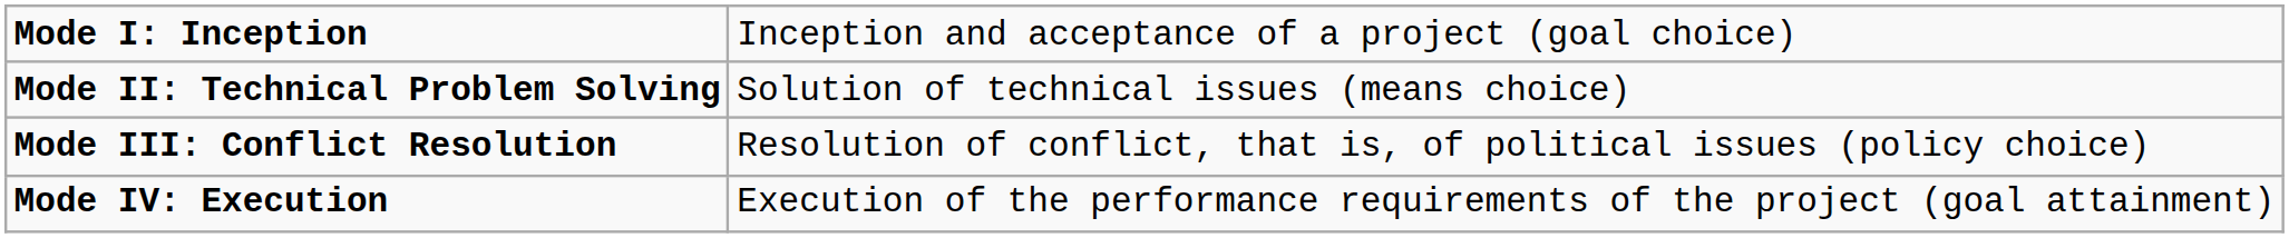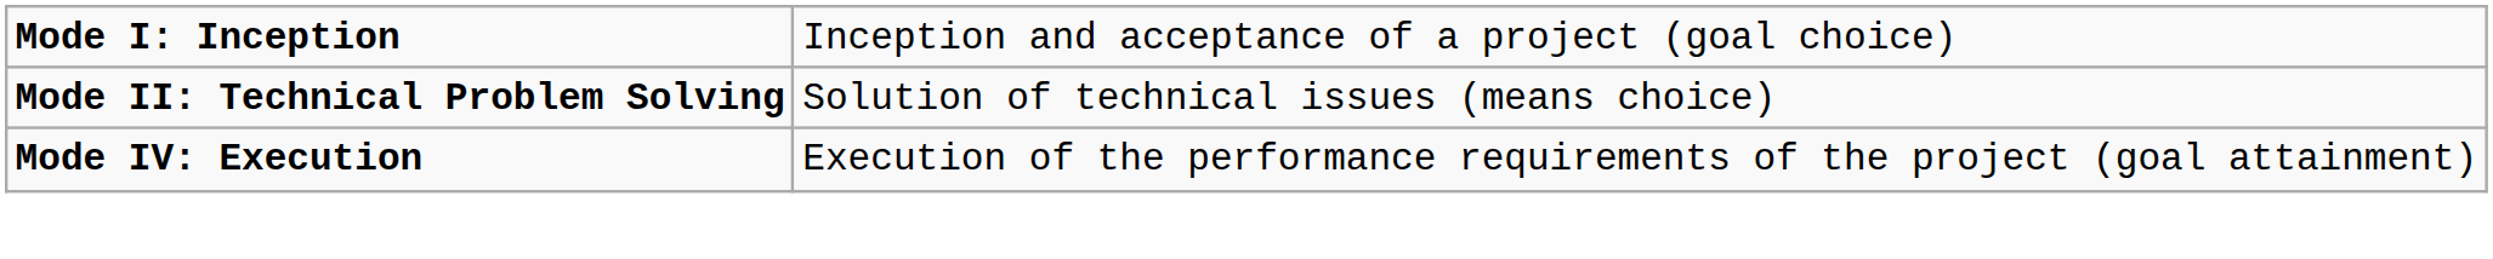 <table class='wikitable'>
 <tr>
 <td><strong>Mode I: Inception</strong></td>
 <td>Inception and acceptance of a project (goal choice)</td>
 </tr>
 <tr>
 <td><strong>Mode II: Technical Problem Solving</strong></td>
 <td>Solution of technical issues (means choice)</td>
 </tr>
 <tr>
-<td><strong>Mode III: Conflict Resolution</strong></td>
-<td>Resolution of conflict, that is, of political issues (policy choice)</td>
-</tr>
-<tr>
 <td><strong>Mode IV: Execution</strong></td>
 <td>Execution of the performance requirements of the project (goal attainment)</td>
 </tr>
 </table>
